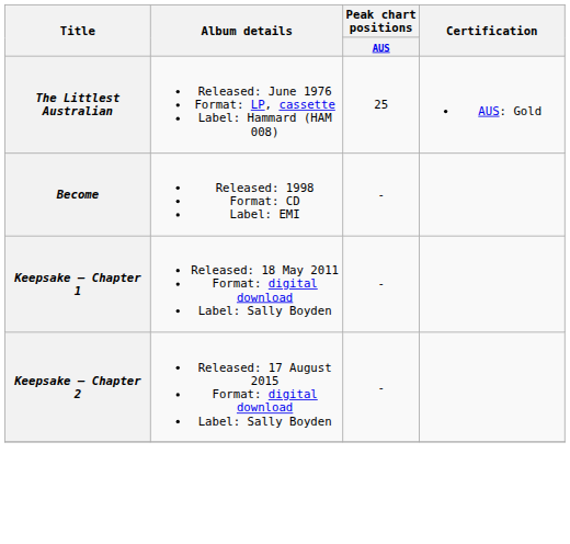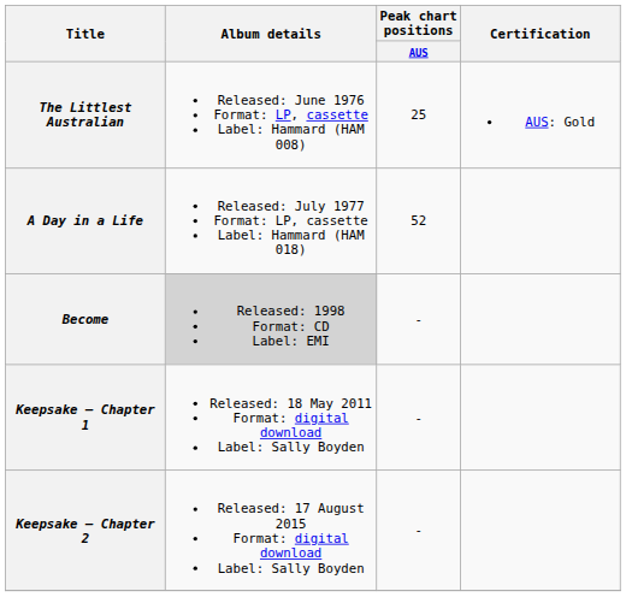 <table class="wikitable plainrowheaders" style="text-align:center;" border="1">
 <tr>
 <th scope="col" rowspan="2" style="width:12em;">Title</th>
 <th scope="col" rowspan="2" style="width:16em;">Album details</th>
 <th scope="col" colspan="1">Peak chart<br>positions</th>
 <th scope="col" rowspan="2" style="width:12em;">Certification</th>
 </tr>
 <tr>
 <th scope="col" style="text-align:center;"><small><a href='#'>AUS</a></small><br></th>
 </tr>
 <tr>
 <th scope="row"><em>The Littlest Australian</em></th>
 <td><br><ul><li>Released: June 1976</li><li>Format: <a href='#'>LP</a>, <a href='#'>cassette</a></li><li>Label: Hammard (HAM 008)</li></ul></td>
 <td align="center">25</td>
 <td><br><ul><li><a href='#'>AUS</a>: Gold</li></ul></td>
 </tr>
 <tr>
+<th scope="row"><em>A Day in a Life</em></th>
+<td><br><ul><li>Released: July 1977</li><li>Format: LP, cassette</li><li>Label: Hammard (HAM 018)</li></ul></td>
+<td align="center">52</td>
+<td></td>
+</tr>
+<tr>
 <th scope="row"><em>Become</em></th>
-<td><br><ul><li>Released: 1998</li><li>Format: CD</li><li>Label: EMI</li></ul></td>
+<td style="background: lightgrey;"><br><ul><li>Released: 1998</li><li>Format: CD</li><li>Label: EMI</li></ul></td>
 <td align="center">-</td>
 <td></td>
 </tr>
 <tr>
 <th scope="row"><em>Keepsake – Chapter 1</em></th>
 <td><br><ul><li>Released: 18 May 2011</li><li>Format: <a href='#'>digital download</a></li><li>Label: Sally Boyden</li></ul></td>
 <td align="center">-</td>
 <td></td>
 </tr>
 <tr>
 <th scope="row"><em>Keepsake – Chapter 2</em></th>
 <td><br><ul><li>Released: 17 August 2015</li><li>Format: <a href='#'>digital download</a></li><li>Label: Sally Boyden</li></ul></td>
 <td align="center">-</td>
 <td></td>
 </tr>
 <tr>
 </tr>
 </table>
